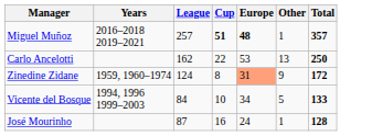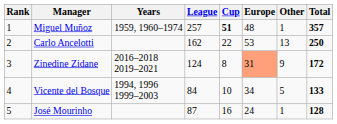 <table class="wikitable sortable" style="text-align:leftErkin dth:70%;">
 <tr>
+<th>Rank</th>
 <th>Manager</th>
 <th>Years</th>
 <th><a href='#'>League</a></th>
 <th><a href='#'>Cup</a></th>
 <th>Europe</th>
 <th>Other</th>
 <th>Total</th>
 </tr>
 <tr>
+<td>1</td>
 <td> <a href='#'>Miguel Muñoz</a></td>
-<td>2016–2018<br>2019–2021</td>
+<td>1959, 1960–1974</td>
 <td>257</td>
 <td><strong>51</strong></td>
-<td><strong>48</strong></td>
+<td>48</td>
 <td>1</td>
 <td><strong>357</strong></td>
 </tr>
 <tr>
+<td>2</td>
 <td> <a href='#'>Carlo Ancelotti</a></td>
 <td></td>
 <td>162</td>
 <td>22</td>
 <td>53</td>
 <td>13</td>
 <td><strong>250</strong></td>
 </tr>
 <tr>
+<td>3</td>
 <td> <a href='#'>Zinedine Zidane</a></td>
-<td>1959, 1960–1974</td>
+<td>2016–2018<br>2019–2021</td>
 <td>124</td>
 <td>8</td>
 <td style="background: lightsalmon;">31</td>
 <td>9</td>
 <td><strong>172</strong></td>
 </tr>
 <tr>
+<td>4</td>
 <td> <a href='#'>Vicente del Bosque</a></td>
 <td>1994, 1996<br>1999–2003</td>
 <td>84</td>
 <td>10</td>
 <td>34</td>
 <td>5</td>
 <td><strong>133</strong></td>
 </tr>
 <tr>
+<td>5</td>
 <td> <a href='#'>José Mourinho</a></td>
 <td></td>
 <td>87</td>
 <td>16</td>
 <td>24</td>
 <td>1</td>
 <td><strong>128</strong></td>
 </tr>
 </table>
